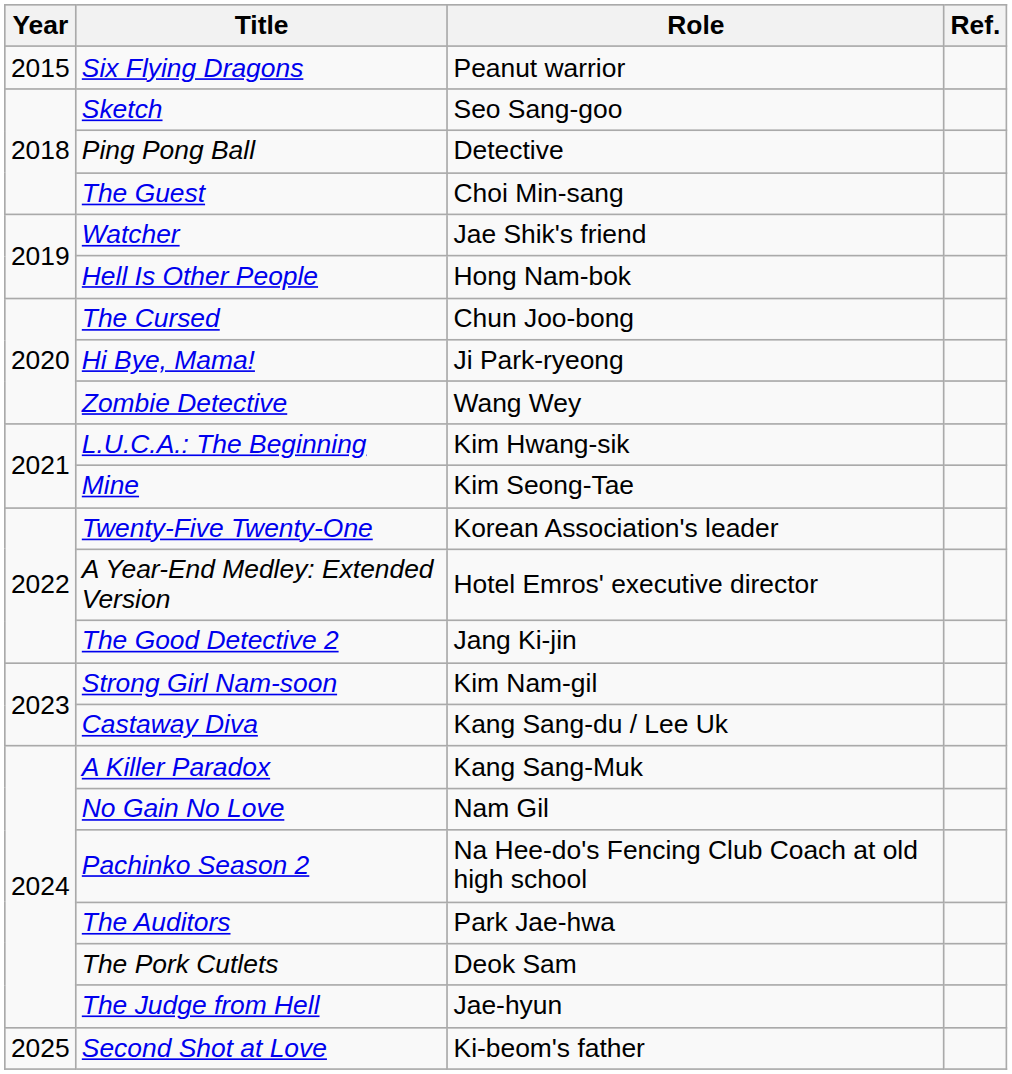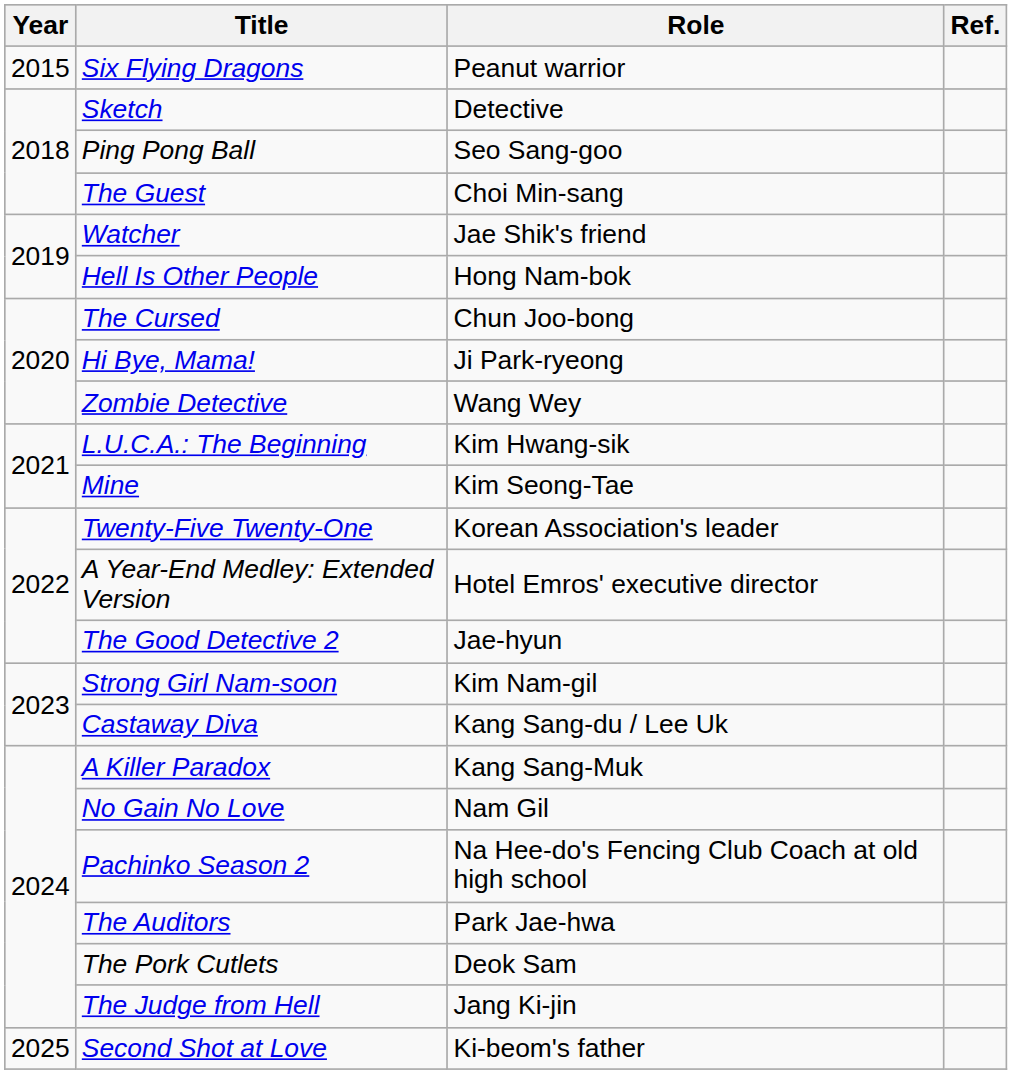 <table class="wikitable">
 <tr>
 <th>Year</th>
 <th>Title</th>
 <th>Role</th>
 <th>Ref.</th>
 </tr>
 <tr>
 <td>2015</td>
 <td><em><a href='#'>Six Flying Dragons</a></em></td>
 <td>Peanut warrior</td>
 <td></td>
 </tr>
 <tr>
 <td rowspan=3>2018</td>
 <td><em><a href='#'>Sketch</a></em></td>
-<td>Seo Sang-goo</td>
+<td>Detective</td>
 <td></td>
 </tr>
 <tr>
 <td><em>Ping Pong Ball</em></td>
-<td>Detective</td>
+<td>Seo Sang-goo</td>
 <td></td>
 </tr>
 <tr>
 <td><em><a href='#'>The Guest</a></em></td>
 <td>Choi Min-sang</td>
 <td></td>
 </tr>
 <tr>
 <td rowspan=2>2019</td>
 <td><em><a href='#'>Watcher</a></em></td>
 <td>Jae Shik's friend</td>
 <td></td>
 </tr>
 <tr>
 <td><em><a href='#'>Hell Is Other People</a></em></td>
 <td>Hong Nam-bok</td>
 <td></td>
 </tr>
 <tr>
 <td rowspan=3>2020</td>
 <td><em><a href='#'>The Cursed</a></em></td>
 <td>Chun Joo-bong</td>
 <td></td>
 </tr>
 <tr>
 <td><em><a href='#'>Hi Bye, Mama!</a></em></td>
 <td>Ji Park-ryeong</td>
 <td></td>
 </tr>
 <tr>
 <td><em><a href='#'>Zombie Detective</a></em></td>
 <td>Wang Wey</td>
 <td></td>
 </tr>
 <tr>
 <td rowspan=2>2021</td>
 <td><em><a href='#'>L.U.C.A.: The Beginning</a></em></td>
 <td>Kim Hwang-sik</td>
 <td></td>
 </tr>
 <tr>
 <td><em><a href='#'>Mine</a></em></td>
 <td>Kim Seong-Tae</td>
 <td></td>
 </tr>
 <tr>
 <td rowspan=3>2022</td>
 <td><em><a href='#'>Twenty-Five Twenty-One</a></em></td>
 <td>Korean Association's leader</td>
 <td></td>
 </tr>
 <tr>
 <td><em>A Year-End Medley: Extended Version</em></td>
 <td>Hotel Emros' executive director</td>
 <td></td>
 </tr>
 <tr>
 <td><em><a href='#'>The Good Detective 2</a></em></td>
-<td>Jang Ki-jin</td>
+<td>Jae-hyun</td>
 <td></td>
 </tr>
 <tr>
 <td rowspan=2>2023</td>
 <td><em><a href='#'>Strong Girl Nam-soon</a></em></td>
 <td>Kim Nam-gil</td>
 <td></td>
 </tr>
 <tr>
 <td><em><a href='#'>Castaway Diva</a></em></td>
 <td>Kang Sang-du / Lee Uk</td>
 <td></td>
 </tr>
 <tr>
 <td rowspan="6">2024</td>
 <td><em><a href='#'>A Killer Paradox</a></em></td>
 <td>Kang Sang-Muk</td>
 <td></td>
 </tr>
 <tr>
 <td><em><a href='#'>No Gain No Love</a></em></td>
 <td>Nam Gil</td>
 <td></td>
 </tr>
 <tr>
 <td><em><a href='#'>Pachinko Season 2</a></em></td>
 <td>Na Hee-do's Fencing Club Coach at old high school</td>
 <td></td>
 </tr>
 <tr>
 <td><em><a href='#'>The Auditors</a></em></td>
 <td>Park Jae-hwa</td>
 <td></td>
 </tr>
 <tr>
 <td><em>The Pork Cutlets</em></td>
 <td>Deok Sam</td>
 <td></td>
 </tr>
 <tr>
 <td><em><a href='#'>The Judge from Hell</a></em></td>
-<td>Jae-hyun</td>
+<td>Jang Ki-jin</td>
 <td></td>
 </tr>
 <tr>
 <td>2025</td>
 <td><em><a href='#'>Second Shot at Love</a></em></td>
 <td>Ki-beom's father</td>
 <td></td>
 </tr>
 </table>
